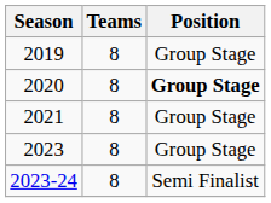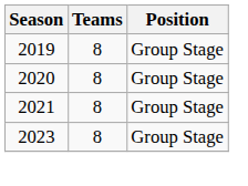 <table class="wikitable" style="text-align:center">
 <tr style="background:#efefef;">
 <th>Season</th>
 <th>Teams</th>
 <th>Position</th>
 </tr>
 <tr>
 <td>2019</td>
 <td>8</td>
 <td>Group Stage</td>
 </tr>
 <tr>
 <td>2020</td>
 <td>8</td>
-<td><strong>Group Stage</strong></td>
+<td>Group Stage</td>
 </tr>
 <tr>
 <td>2021</td>
 <td>8</td>
 <td>Group Stage</td>
 </tr>
 <tr>
 <td>2023</td>
 <td>8</td>
 <td>Group Stage</td>
 </tr>
 <tr>
-<td><a href='#'>2023-24</a></td>
-<td>8</td>
-<td>Semi Finalist</td>
-</tr>
-<tr>
 </tr>
 </table>
